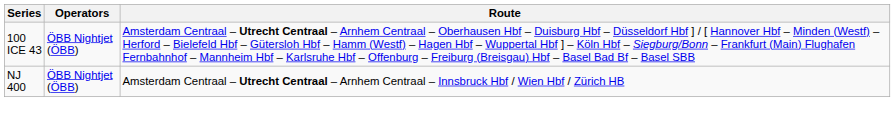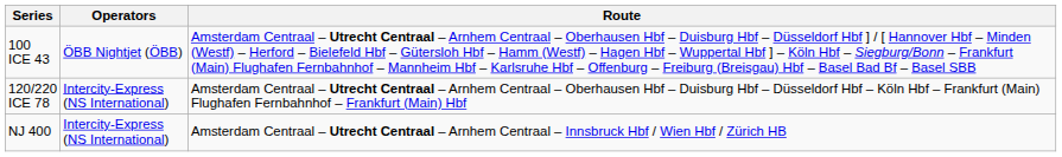 <table class="wikitable">
 <tr>
 <th>Series</th>
 <th>Operators</th>
 <th>Route</th>
 </tr>
 <tr>
 <td>100<br>ICE 43</td>
 <td><a href='#'>ÖBB Nightjet</a> (<a href='#'>ÖBB</a>)</td>
 <td><a href='#'>Amsterdam Centraal</a> – <strong>Utrecht Centraal</strong> – <a href='#'>Arnhem Centraal</a> – <a href='#'>Oberhausen Hbf</a> – <a href='#'>Duisburg Hbf</a> – <a href='#'>Düsseldorf Hbf</a> ] / [ <a href='#'>Hannover Hbf</a> – <a href='#'>Minden (Westf)</a> – <a href='#'>Herford</a> – <a href='#'>Bielefeld Hbf</a> – <a href='#'>Gütersloh Hbf</a> – <a href='#'>Hamm (Westf)</a> – <a href='#'>Hagen Hbf</a> – <a href='#'>Wuppertal Hbf</a> ] – <a href='#'>Köln Hbf</a> – <em><a href='#'>Siegburg/Bonn</a> –</em> <a href='#'>Frankfurt (Main) Flughafen Fernbahnhof</a> – <a href='#'>Mannheim Hbf</a> – <a href='#'>Karlsruhe Hbf</a> – <a href='#'>Offenburg</a> – <a href='#'>Freiburg (Breisgau) Hbf</a> – <a href='#'>Basel Bad Bf</a> – <a href='#'>Basel SBB</a></td>
 </tr>
 <tr>
+<td>120/220<br>ICE 78</td>
+<td><a href='#'>Intercity-Express</a> (<a href='#'>NS International</a>)</td>
+<td>Amsterdam Centraal – <strong>Utrecht Centraal</strong> – Arnhem Centraal – Oberhausen Hbf – Duisburg Hbf – Düsseldorf Hbf – Köln Hbf – Frankfurt (Main) Flughafen Fernbahnhof – <a href='#'>Frankfurt (Main) Hbf</a></td>
+</tr>
+<tr>
 <td>NJ 400</td>
-<td><a href='#'>ÖBB Nightjet</a> (<a href='#'>ÖBB</a>)</td>
+<td><a href='#'>Intercity-Express</a> (<a href='#'>NS International</a>)</td>
 <td>Amsterdam Centraal – <strong>Utrecht Centraal</strong> – Arnhem Centraal – <a href='#'>Innsbruck Hbf</a> / <a href='#'>Wien Hbf</a> / <a href='#'>Zürich HB</a></td>
 </tr>
 </table>
